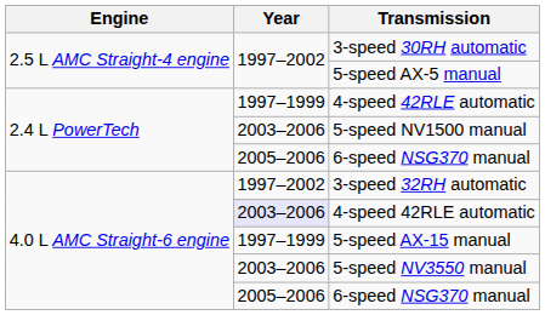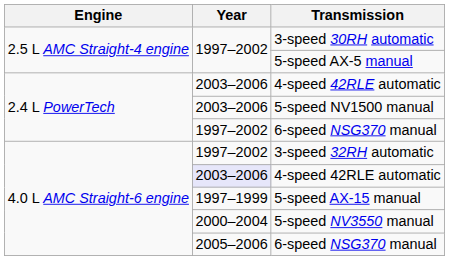 <table class=wikitable>
 <tr>
 <th>Engine</th>
 <th>Year</th>
 <th>Transmission</th>
 </tr>
 <tr>
 <td rowspan=2>2.5 L <em><a href='#'>AMC Straight-4 engine</a></em></td>
 <td rowspan=2>1997–2002</td>
 <td>3-speed <em><a href='#'>30RH</a></em> <a href='#'>automatic</a></td>
 </tr>
 <tr>
 <td>5-speed AX-5 <a href='#'>manual</a></td>
 </tr>
 <tr>
 <td rowspan=3>2.4 L <em><a href='#'>PowerTech</a></em></td>
-<td>1997–1999</td>
+<td>2003–2006</td>
 <td>4-speed <em><a href='#'>42RLE</a></em> automatic</td>
 </tr>
 <tr>
 <td>2003–2006</td>
 <td>5-speed NV1500 manual</td>
 </tr>
 <tr>
-<td>2005–2006</td>
+<td>1997–2002</td>
 <td>6-speed <em><a href='#'>NSG370</a></em> manual</td>
 </tr>
 <tr>
 <td rowspan=5>4.0 L <em><a href='#'>AMC Straight-6 engine</a></em></td>
 <td>1997–2002</td>
 <td>3-speed <em><a href='#'>32RH</a></em> automatic</td>
 </tr>
 <tr>
 <td style="background: lavender;">2003–2006</td>
 <td>4-speed 42RLE automatic</td>
 </tr>
 <tr>
 <td>1997–1999</td>
 <td>5-speed <a href='#'>AX-15</a> manual</td>
 </tr>
 <tr>
-<td>2003–2006</td>
+<td>2000–2004</td>
 <td>5-speed <em><a href='#'>NV3550</a></em> manual</td>
 </tr>
 <tr>
 <td>2005–2006</td>
 <td>6-speed <em><a href='#'>NSG370</a></em> manual</td>
 </tr>
 </table>
